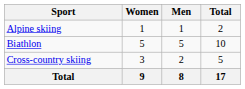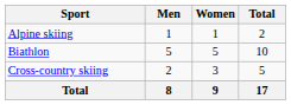 <table class="wikitable sortable" style="text-align:center">
 <tr>
 <th width=180>Sport</th>
+<th width=55>Men</th>
 <th width=55>Women</th>
-<th width=55>Men</th>
 <th width=55>Total</th>
 </tr>
 <tr>
 <td align=left><a href='#'>Alpine skiing</a></td>
 <td>1</td>
 <td>1</td>
 <td>2</td>
 </tr>
 <tr>
 <td align=left><a href='#'>Biathlon</a></td>
 <td>5</td>
 <td>5</td>
 <td>10</td>
 </tr>
 <tr>
 <td align=left><a href='#'>Cross-country skiing</a></td>
+<td>2</td>
 <td>3</td>
-<td>2</td>
 <td>5</td>
 </tr>
 <tr>
 <th>Total</th>
+<th>8</th>
 <th>9</th>
-<th>8</th>
 <th>17</th>
 </tr>
 </table>
